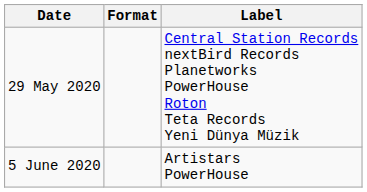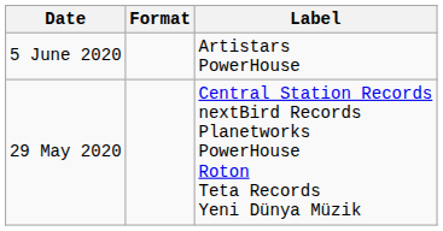 <table class="wikitable plainrowheaders">
 <tr>
 <th scope="col">Date</th>
 <th scope="col">Format</th>
 <th scope="col">Label</th>
 </tr>
 <tr>
+<td>5 June 2020</td>
+<td></td>
+<td>Artistars<br>PowerHouse</td>
+</tr>
+<tr>
 <td>29 May 2020</td>
 <td></td>
 <td><a href='#'>Central Station Records</a><br>nextBird Records<br>Planetworks<br>PowerHouse<br><a href='#'>Roton</a><br>Teta Records<br>Yeni Dünya Müzik</td>
 </tr>
-<tr>
-<td>5 June 2020</td>
-<td></td>
-<td>Artistars<br>PowerHouse</td>
-</tr>
 </table>
